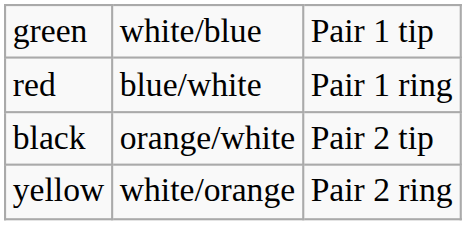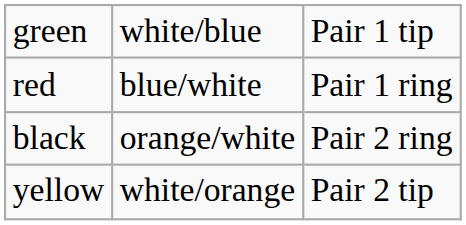 <table class="wikitable">
 <tr>
 <td> green</td>
 <td> white/blue</td>
 <td>Pair 1 tip</td>
 </tr>
 <tr>
 <td> red</td>
 <td> blue/white</td>
 <td>Pair 1 ring</td>
 </tr>
 <tr>
 <td> black</td>
 <td> orange/white</td>
-<td>Pair 2 tip</td>
+<td>Pair 2 ring</td>
 </tr>
 <tr>
 <td> yellow</td>
 <td> white/orange</td>
-<td>Pair 2 ring</td>
+<td>Pair 2 tip</td>
 </tr>
 </table>
